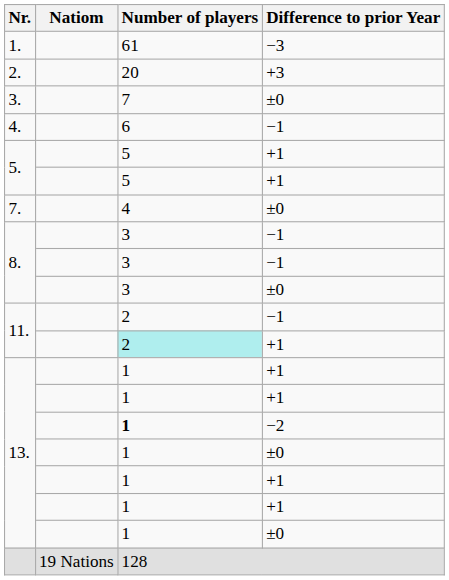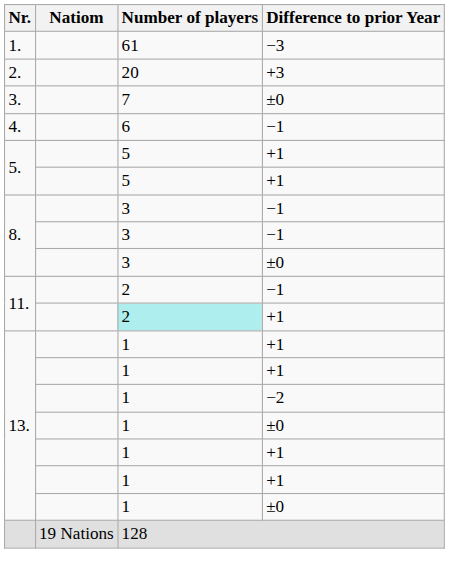 <table class="wikitable sortable">
 <tr>
 <th>Nr.</th>
 <th>Natiom</th>
 <th>Number of players</th>
 <th>Difference to prior Year</th>
 </tr>
 <tr>
 <td>1.</td>
 <td></td>
 <td>61</td>
 <td>−3</td>
 </tr>
 <tr>
 <td>2.</td>
 <td></td>
 <td>20</td>
 <td>+3</td>
 </tr>
 <tr>
 <td>3.</td>
 <td></td>
 <td>7</td>
 <td>±0</td>
 </tr>
 <tr>
 <td>4.</td>
 <td></td>
 <td>6</td>
 <td>−1</td>
 </tr>
 <tr>
 <td rowspan=2>5.</td>
 <td></td>
 <td>5</td>
 <td>+1</td>
 </tr>
 <tr>
 <td></td>
 <td>5</td>
 <td>+1</td>
 </tr>
 <tr>
-<td>7.</td>
-<td></td>
-<td>4</td>
-<td>±0</td>
-</tr>
-<tr>
 <td rowspan=3>8.</td>
 <td></td>
 <td>3</td>
 <td>−1</td>
 </tr>
 <tr>
 <td></td>
 <td>3</td>
 <td>−1</td>
 </tr>
 <tr>
 <td></td>
 <td>3</td>
 <td>±0</td>
 </tr>
 <tr>
 <td rowspan=2>11.</td>
 <td></td>
 <td>2</td>
 <td>−1</td>
 </tr>
 <tr>
 <td></td>
 <td style="background: paleturquoise;">2</td>
 <td>+1</td>
 </tr>
 <tr>
 <td rowspan=7>13.</td>
 <td></td>
 <td>1</td>
 <td>+1</td>
 </tr>
 <tr>
 <td></td>
 <td>1</td>
 <td>+1</td>
 </tr>
 <tr>
 <td></td>
-<td><strong>1</strong></td>
+<td>1</td>
 <td>−2</td>
 </tr>
 <tr>
 <td></td>
 <td>1</td>
 <td>±0</td>
 </tr>
 <tr>
 <td></td>
 <td>1</td>
 <td>+1</td>
 </tr>
 <tr>
 <td></td>
 <td>1</td>
 <td>+1</td>
 </tr>
 <tr>
 <td></td>
 <td>1</td>
 <td>±0</td>
 </tr>
 <tr bgcolor="#E0E0E0">
 <td></td>
 <td>19 Nations</td>
 <td colspan=2>128</td>
 </tr>
 </table>
